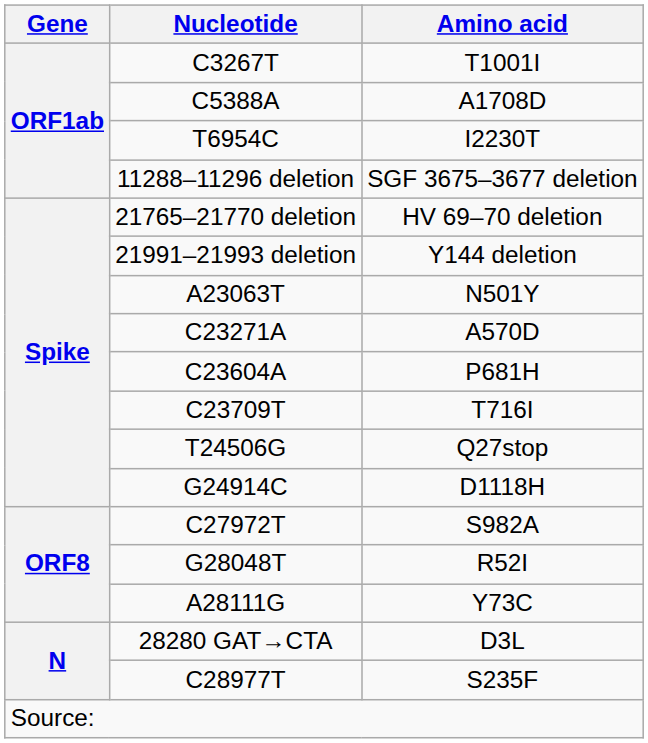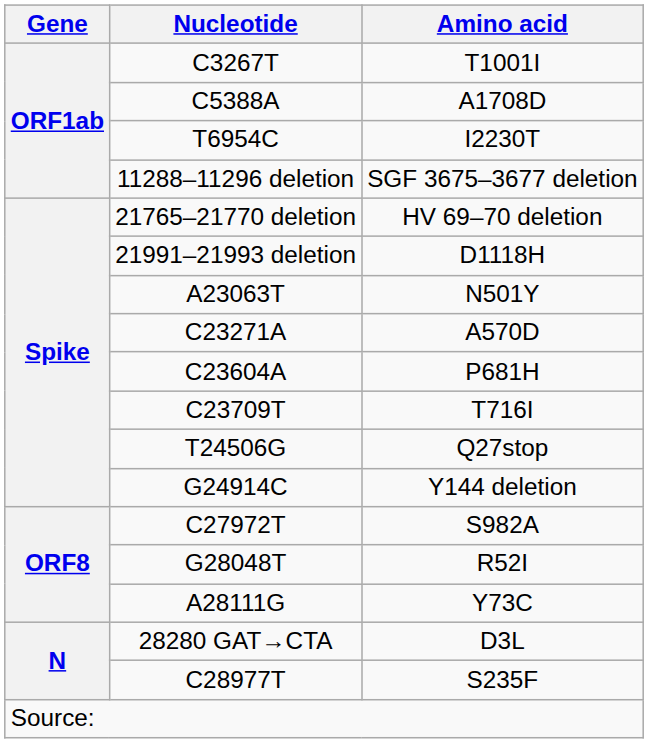 <table class="wikitable mw-collapsible autocollapse" align="right" style="text-align: center;">
 <tr>
 <th><a href='#'>Gene</a></th>
 <th><a href='#'>Nucleotide</a></th>
 <th><a href='#'>Amino acid</a></th>
 </tr>
 <tr>
 <th rowspan="4"><a href='#'>ORF1ab</a></th>
 <td>C3267T</td>
 <td>T1001I</td>
 </tr>
 <tr>
 <td>C5388A</td>
 <td>A1708D</td>
 </tr>
 <tr>
 <td>T6954C</td>
 <td>I2230T</td>
 </tr>
 <tr>
 <td>11288–11296 deletion</td>
 <td>SGF 3675–3677 deletion</td>
 </tr>
 <tr>
 <th rowspan="8"><a href='#'>Spike</a></th>
 <td>21765–21770 deletion</td>
 <td>HV 69–70 deletion</td>
 </tr>
 <tr>
 <td>21991–21993 deletion</td>
-<td>Y144 deletion</td>
+<td>D1118H</td>
 </tr>
 <tr>
 <td>A23063T</td>
 <td>N501Y</td>
 </tr>
 <tr>
 <td>C23271A</td>
 <td>A570D</td>
 </tr>
 <tr>
 <td>C23604A</td>
 <td>P681H</td>
 </tr>
 <tr>
 <td>C23709T</td>
 <td>T716I</td>
 </tr>
 <tr>
 <td>T24506G</td>
 <td>Q27stop</td>
 </tr>
 <tr>
 <td>G24914C</td>
-<td>D1118H</td>
+<td>Y144 deletion</td>
 </tr>
 <tr>
 <th rowspan="3"><a href='#'>ORF8</a></th>
 <td>C27972T</td>
 <td>S982A</td>
 </tr>
 <tr>
 <td>G28048T</td>
 <td>R52I</td>
 </tr>
 <tr>
 <td>A28111G</td>
 <td>Y73C</td>
 </tr>
 <tr>
 <th rowspan="2"><a href='#'>N</a></th>
 <td>28280 GAT→CTA</td>
 <td>D3L</td>
 </tr>
 <tr>
 <td>C28977T</td>
 <td>S235F</td>
 </tr>
 <tr style="text-align:left;" class="sortbottom">
 <td colspan="3">Source: </td>
 </tr>
 </table>
